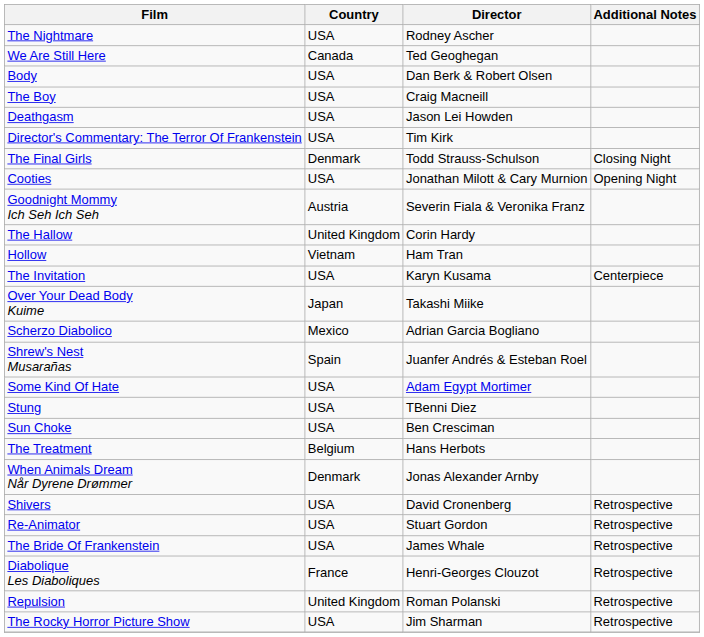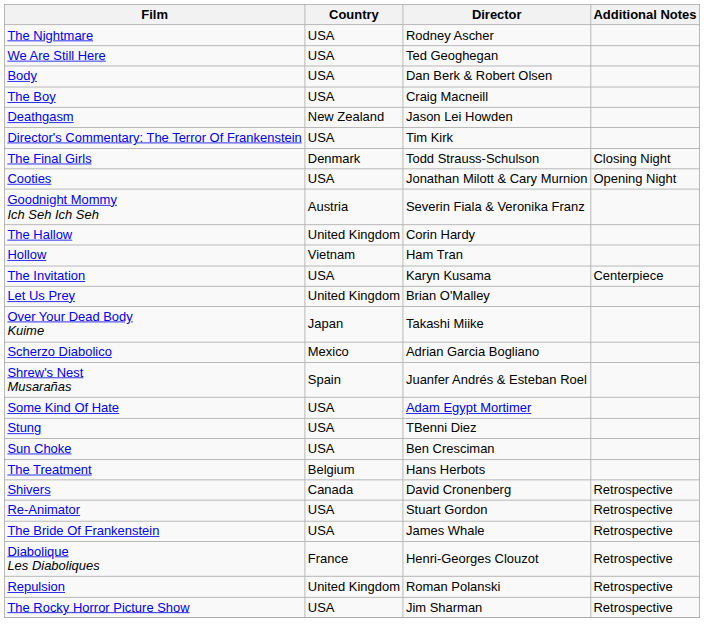 <table class="wikitable">
 <tr>
 <th>Film</th>
 <th>Country</th>
 <th>Director</th>
 <th>Additional Notes</th>
 </tr>
 <tr>
 <td><a href='#'>The Nightmare</a></td>
 <td>USA</td>
 <td>Rodney Ascher</td>
 <td></td>
 </tr>
 <tr>
 <td><a href='#'>We Are Still Here</a></td>
-<td>Canada</td>
+<td>USA</td>
 <td>Ted Geoghegan</td>
 <td></td>
 </tr>
 <tr>
 <td><a href='#'>Body</a></td>
 <td>USA</td>
 <td>Dan Berk & Robert Olsen</td>
 <td></td>
 </tr>
 <tr>
 <td><a href='#'>The Boy</a></td>
 <td>USA</td>
 <td>Craig Macneill</td>
 <td></td>
 </tr>
 <tr>
 <td><a href='#'>Deathgasm</a></td>
-<td>USA</td>
+<td>New Zealand</td>
 <td>Jason Lei Howden</td>
 <td></td>
 </tr>
 <tr>
 <td><a href='#'>Director's Commentary: The Terror Of Frankenstein</a></td>
 <td>USA</td>
 <td>Tim Kirk</td>
 <td></td>
 </tr>
 <tr>
 <td><a href='#'>The Final Girls</a></td>
 <td>Denmark</td>
 <td>Todd Strauss-Schulson</td>
 <td>Closing Night</td>
 </tr>
 <tr>
 <td><a href='#'>Cooties</a></td>
 <td>USA</td>
 <td>Jonathan Milott & Cary Murnion</td>
 <td>Opening Night</td>
 </tr>
 <tr>
 <td><a href='#'>Goodnight Mommy</a> <em><br>Ich Seh Ich Seh<br></em></td>
 <td>Austria</td>
 <td>Severin Fiala & Veronika Franz</td>
 <td></td>
 </tr>
 <tr>
 <td><a href='#'>The Hallow</a></td>
 <td>United Kingdom</td>
 <td>Corin Hardy</td>
 <td></td>
 </tr>
 <tr>
 <td><a href='#'>Hollow</a></td>
 <td>Vietnam</td>
 <td>Ham Tran</td>
 <td></td>
 </tr>
 <tr>
 <td><a href='#'>The Invitation</a></td>
 <td>USA</td>
 <td>Karyn Kusama</td>
 <td>Centerpiece</td>
 </tr>
 <tr>
+<td><a href='#'>Let Us Prey</a></td>
+<td>United Kingdom</td>
+<td>Brian O'Malley</td>
+<td></td>
+</tr>
+<tr>
 <td><a href='#'>Over Your Dead Body</a> <em><br>Kuime<br></em></td>
 <td>Japan</td>
 <td>Takashi Miike</td>
 <td></td>
 </tr>
 <tr>
 <td><a href='#'>Scherzo Diabolico</a></td>
 <td>Mexico</td>
 <td>Adrian Garcia Bogliano</td>
 <td></td>
 </tr>
 <tr>
 <td><a href='#'>Shrew's Nest</a>  <em><br> Musarañas <br></em></td>
 <td>Spain</td>
 <td>Juanfer Andrés & Esteban Roel</td>
 <td></td>
 </tr>
 <tr>
 <td><a href='#'>Some Kind Of Hate</a></td>
 <td>USA</td>
 <td><a href='#'>Adam Egypt Mortimer</a></td>
 <td></td>
 </tr>
 <tr>
 <td><a href='#'>Stung</a></td>
 <td>USA</td>
 <td>TBenni Diez</td>
 <td></td>
 </tr>
 <tr>
 <td><a href='#'>Sun Choke</a></td>
 <td>USA</td>
 <td>Ben Cresciman</td>
 <td></td>
 </tr>
 <tr>
 <td><a href='#'>The Treatment</a></td>
 <td>Belgium</td>
 <td>Hans Herbots</td>
 <td></td>
 </tr>
 <tr>
-<td><a href='#'>When Animals Dream</a><em><br>Når Dyrene Drømmer<br></em></td>
-<td>Denmark</td>
-<td>Jonas Alexander Arnby</td>
-<td></td>
-</tr>
-<tr>
 <td><a href='#'>Shivers</a></td>
-<td>USA</td>
+<td>Canada</td>
 <td>David Cronenberg</td>
 <td>Retrospective</td>
 </tr>
 <tr>
 <td><a href='#'>Re-Animator</a></td>
 <td>USA</td>
 <td>Stuart Gordon</td>
 <td>Retrospective</td>
 </tr>
 <tr>
 <td><a href='#'>The Bride Of Frankenstein</a></td>
 <td>USA</td>
 <td>James Whale</td>
 <td>Retrospective</td>
 </tr>
 <tr>
 <td><a href='#'>Diabolique</a><em><br>Les Diaboliques<br></em></td>
 <td>France</td>
 <td>Henri-Georges Clouzot</td>
 <td>Retrospective</td>
 </tr>
 <tr>
 <td><a href='#'>Repulsion</a></td>
 <td>United Kingdom</td>
 <td>Roman Polanski</td>
 <td>Retrospective</td>
 </tr>
 <tr>
 <td><a href='#'>The Rocky Horror Picture Show</a></td>
 <td>USA</td>
 <td>Jim Sharman</td>
 <td>Retrospective</td>
 </tr>
 <tr>
 </tr>
 </table>
